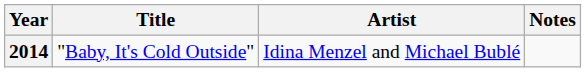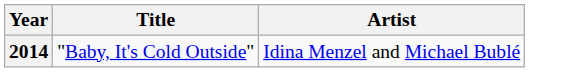 <table class="wikitable sortable plainrowheaders">
 <tr>
 <th scope="col">Year</th>
 <th scope="col">Title</th>
 <th scope="col">Artist</th>
-<th scope="col" class="unsortable">Notes</th>
 </tr>
 <tr>
 <th scope="row">2014</th>
 <td>"<a href='#'>Baby, It's Cold Outside</a>"</td>
 <td><a href='#'>Idina Menzel</a> and <a href='#'>Michael Bublé</a></td>
-<td></td>
 </tr>
 </table>
